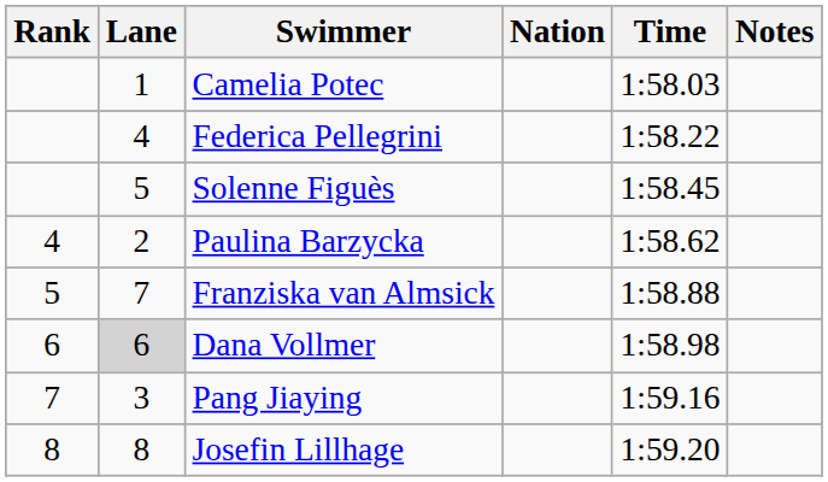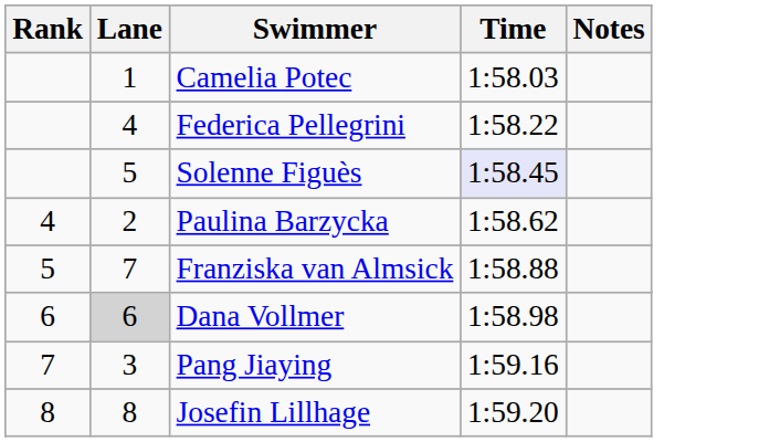 <table class="wikitable sortable" style="text-align:center">
 <tr>
 <th>Rank</th>
 <th>Lane</th>
 <th>Swimmer</th>
-<th>Nation</th>
 <th>Time</th>
 <th>Notes</th>
 </tr>
 <tr>
 <td></td>
 <td>1</td>
 <td align=left><a href='#'>Camelia Potec</a></td>
-<td align=left></td>
 <td>1:58.03</td>
 <td></td>
 </tr>
 <tr>
 <td></td>
 <td>4</td>
 <td align=left><a href='#'>Federica Pellegrini</a></td>
-<td align=left></td>
 <td>1:58.22</td>
 <td></td>
 </tr>
 <tr>
 <td></td>
 <td>5</td>
 <td align=left><a href='#'>Solenne Figuès</a></td>
-<td align=left></td>
-<td>1:58.45</td>
+<td style="background: lavender;">1:58.45</td>
 <td></td>
 </tr>
 <tr>
 <td>4</td>
 <td>2</td>
 <td align=left><a href='#'>Paulina Barzycka</a></td>
-<td align=left></td>
 <td>1:58.62</td>
 <td></td>
 </tr>
 <tr>
 <td>5</td>
 <td>7</td>
 <td align=left><a href='#'>Franziska van Almsick</a></td>
-<td align=left></td>
 <td>1:58.88</td>
 <td></td>
 </tr>
 <tr>
 <td>6</td>
 <td style="background: lightgrey;">6</td>
 <td align=left><a href='#'>Dana Vollmer</a></td>
-<td align=left></td>
 <td>1:58.98</td>
 <td></td>
 </tr>
 <tr>
 <td>7</td>
 <td>3</td>
 <td align=left><a href='#'>Pang Jiaying</a></td>
-<td align=left></td>
 <td>1:59.16</td>
 <td></td>
 </tr>
 <tr>
 <td>8</td>
 <td>8</td>
 <td align=left><a href='#'>Josefin Lillhage</a></td>
-<td align=left></td>
 <td>1:59.20</td>
 <td></td>
 </tr>
 </table>
